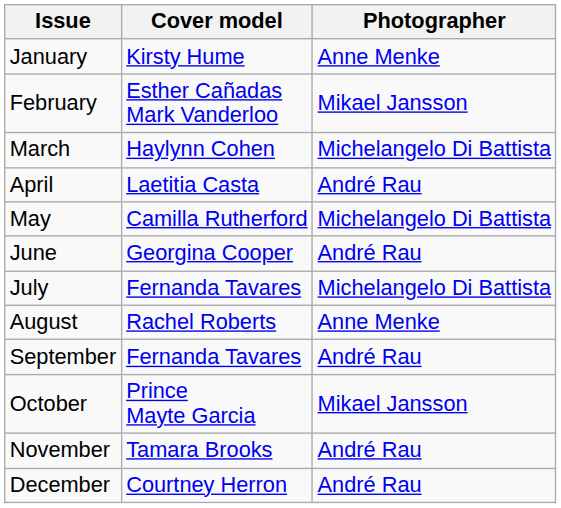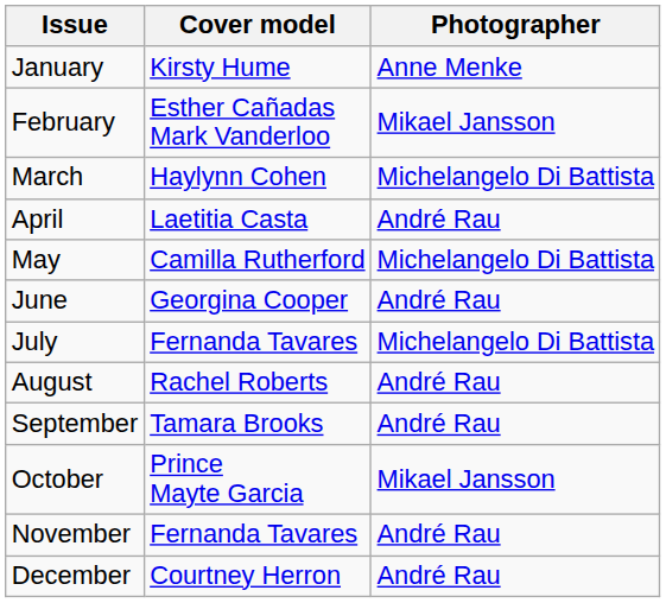 <table class="wikitable">
 <tr>
 <th>Issue</th>
 <th>Cover model</th>
 <th>Photographer</th>
 </tr>
 <tr>
 <td>January</td>
 <td><a href='#'>Kirsty Hume</a></td>
 <td><a href='#'>Anne Menke</a></td>
 </tr>
 <tr>
 <td>February</td>
 <td><a href='#'>Esther Cañadas</a><br><a href='#'>Mark Vanderloo</a></td>
 <td><a href='#'>Mikael Jansson</a></td>
 </tr>
 <tr>
 <td>March</td>
 <td><a href='#'>Haylynn Cohen</a></td>
 <td><a href='#'>Michelangelo Di Battista</a></td>
 </tr>
 <tr>
 <td>April</td>
 <td><a href='#'>Laetitia Casta</a></td>
 <td><a href='#'>André Rau</a></td>
 </tr>
 <tr>
 <td>May</td>
 <td><a href='#'>Camilla Rutherford</a></td>
 <td><a href='#'>Michelangelo Di Battista</a></td>
 </tr>
 <tr>
 <td>June</td>
 <td><a href='#'>Georgina Cooper</a></td>
 <td><a href='#'>André Rau</a></td>
 </tr>
 <tr>
 <td>July</td>
 <td><a href='#'>Fernanda Tavares</a></td>
 <td><a href='#'>Michelangelo Di Battista</a></td>
 </tr>
 <tr>
 <td>August</td>
 <td><a href='#'>Rachel Roberts</a></td>
-<td><a href='#'>Anne Menke</a></td>
+<td><a href='#'>André Rau</a></td>
 </tr>
 <tr>
 <td>September</td>
-<td><a href='#'>Fernanda Tavares</a></td>
+<td><a href='#'>Tamara Brooks</a></td>
 <td><a href='#'>André Rau</a></td>
 </tr>
 <tr>
 <td>October</td>
 <td><a href='#'>Prince</a><br><a href='#'>Mayte Garcia</a></td>
 <td><a href='#'>Mikael Jansson</a></td>
 </tr>
 <tr>
 <td>November</td>
-<td><a href='#'>Tamara Brooks</a></td>
+<td><a href='#'>Fernanda Tavares</a></td>
 <td><a href='#'>André Rau</a></td>
 </tr>
 <tr>
 <td>December</td>
 <td><a href='#'>Courtney Herron</a></td>
 <td><a href='#'>André Rau</a></td>
 </tr>
 </table>
